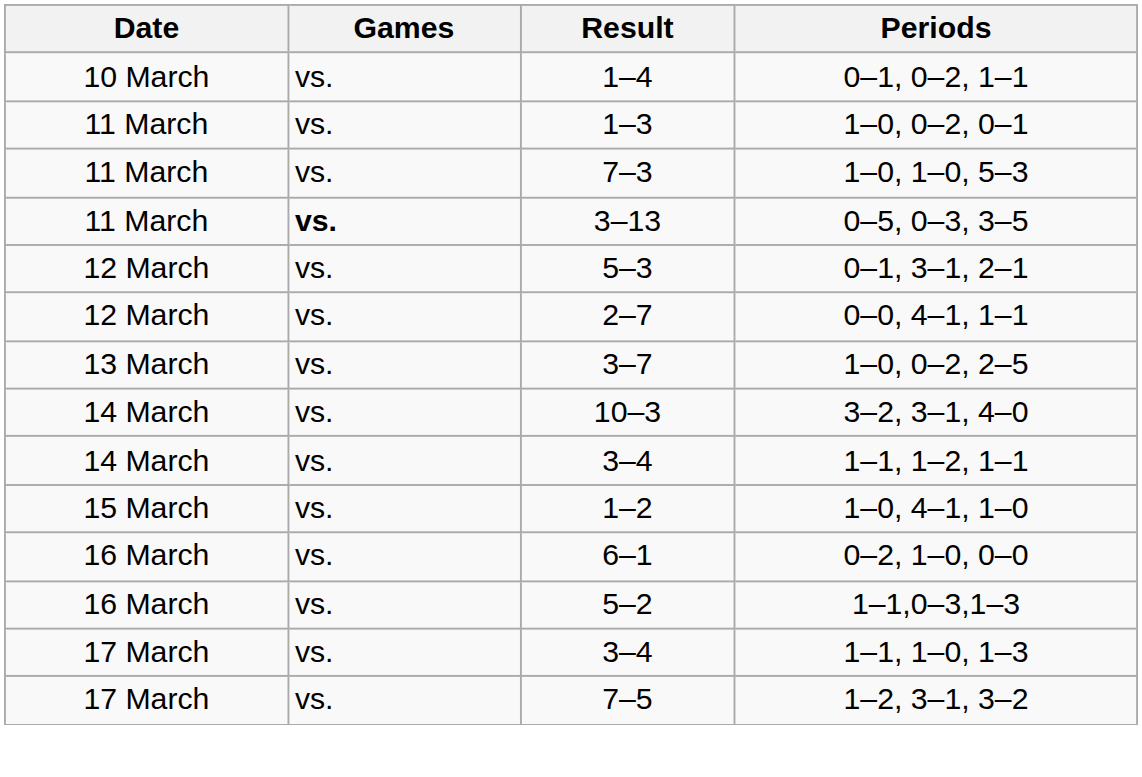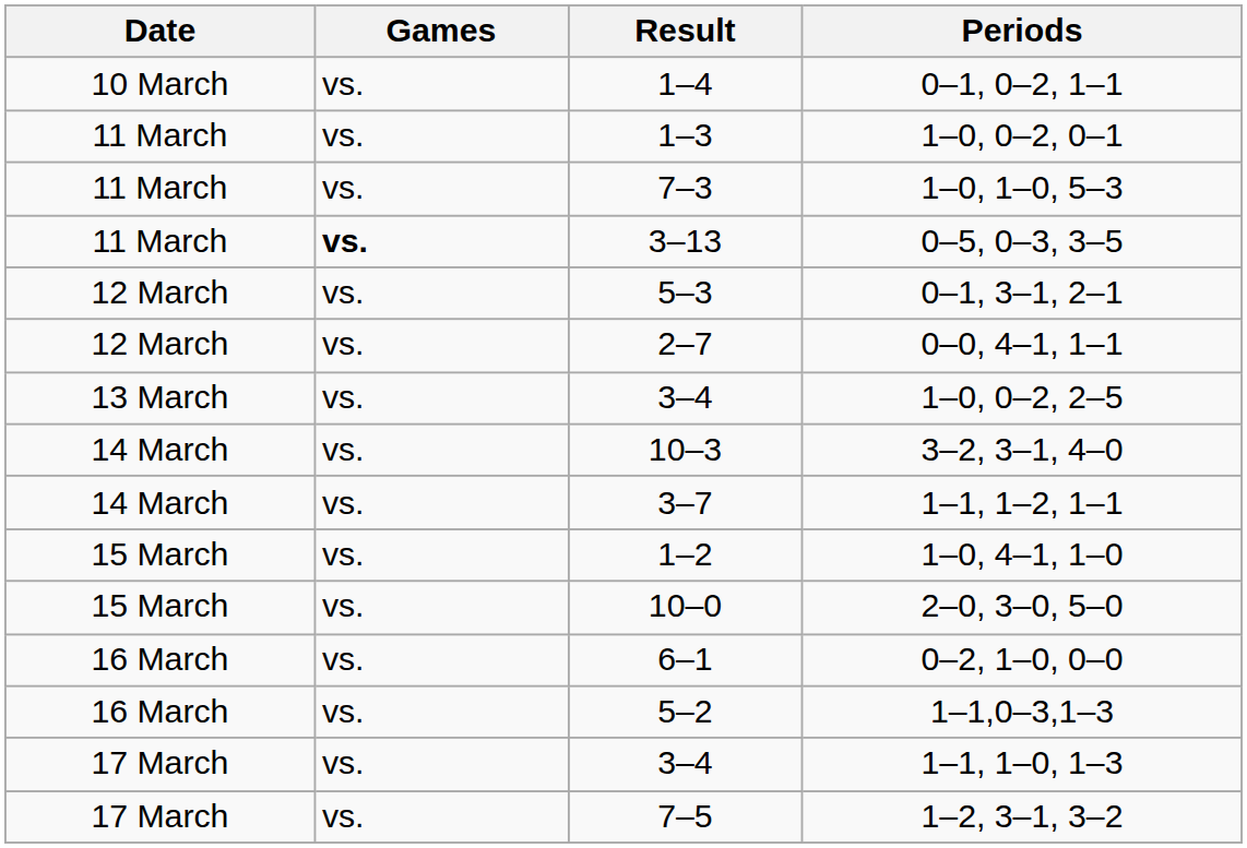 <table class="wikitable" style="text-align:center;" width="600px">
 <tr>
 <th>Date</th>
 <th>Games</th>
 <th>Result</th>
 <th>Periods</th>
 </tr>
 <tr>
 <td>10 March</td>
 <td align="left"> vs. </td>
 <td>1–4</td>
 <td>0–1, 0–2, 1–1</td>
 </tr>
 <tr>
 <td>11 March</td>
 <td align="left"> vs. </td>
 <td>1–3</td>
 <td>1–0, 0–2, 0–1</td>
 </tr>
 <tr>
 <td>11 March</td>
 <td align="left"> vs. </td>
 <td>7–3</td>
 <td>1–0, 1–0, 5–3</td>
 </tr>
 <tr>
 <td>11 March</td>
 <td align="left"><strong> vs. </strong></td>
 <td>3–13</td>
 <td>0–5, 0–3, 3–5</td>
 </tr>
 <tr>
 <td>12 March</td>
 <td align="left"> vs. </td>
 <td>5–3</td>
 <td>0–1, 3–1, 2–1</td>
 </tr>
 <tr>
 <td>12 March</td>
 <td align="left"> vs. </td>
 <td>2–7</td>
 <td>0–0, 4–1, 1–1</td>
 </tr>
 <tr>
 <td>13 March</td>
 <td align="left"> vs. </td>
-<td>3–7</td>
+<td>3–4</td>
 <td>1–0, 0–2, 2–5</td>
 </tr>
 <tr>
 <td>14 March</td>
 <td align="left"> vs. </td>
 <td>10–3</td>
 <td>3–2, 3–1, 4–0</td>
 </tr>
 <tr>
 <td>14 March</td>
 <td align="left"> vs. </td>
-<td>3–4</td>
+<td>3–7</td>
 <td>1–1, 1–2, 1–1</td>
 </tr>
 <tr>
 <td>15 March</td>
 <td align="left"> vs. </td>
 <td>1–2</td>
 <td>1–0, 4–1, 1–0</td>
+</tr>
+<tr>
+<td>15 March</td>
+<td align="left"> vs. </td>
+<td>10–0</td>
+<td>2–0, 3–0, 5–0</td>
 </tr>
 <tr>
 <td>16 March</td>
 <td align="left"> vs. </td>
 <td>6–1</td>
 <td>0–2, 1–0, 0–0</td>
 </tr>
 <tr>
 <td>16 March</td>
 <td align="left"> vs. </td>
 <td>5–2</td>
 <td>1–1,0–3,1–3</td>
 </tr>
 <tr>
 <td>17 March</td>
 <td align="left"> vs. </td>
 <td>3–4</td>
 <td>1–1, 1–0, 1–3</td>
 </tr>
 <tr>
 <td>17 March</td>
 <td align="left"> vs. </td>
 <td>7–5</td>
 <td>1–2, 3–1, 3–2</td>
 </tr>
 <tr>
 </tr>
 </table>
